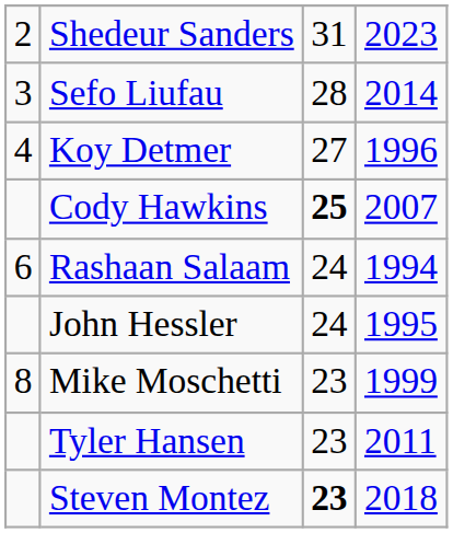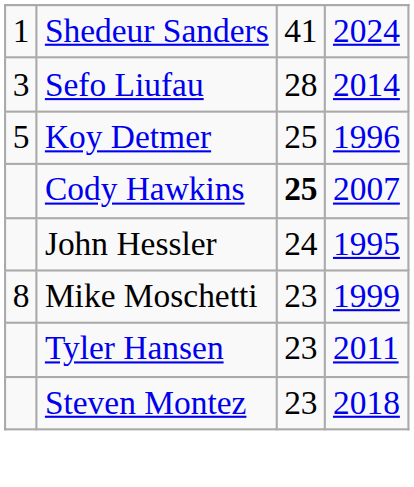 <table class="wikitable">
 <tr>
 </tr>
 <tr>
-<td>2</td>
+<td>1</td>
 <td><a href='#'>Shedeur Sanders</a></td>
-<td><abbr>31</abbr></td>
-<td><a href='#'>2023</a></td>
+<td><abbr>41</abbr></td>
+<td><a href='#'>2024</a></td>
 </tr>
 <tr>
 <td>3</td>
 <td><a href='#'>Sefo Liufau</a></td>
 <td><abbr>28</abbr></td>
 <td><a href='#'>2014</a></td>
 </tr>
 <tr>
-<td>4</td>
+<td>5</td>
 <td><a href='#'>Koy Detmer</a></td>
-<td><abbr>27</abbr></td>
+<td><abbr>25</abbr></td>
 <td><a href='#'>1996</a></td>
 </tr>
 <tr>
 <td></td>
 <td><a href='#'>Cody Hawkins</a></td>
 <td><strong><abbr>25</abbr></strong></td>
 <td><a href='#'>2007</a></td>
-</tr>
-<tr>
-<td>6</td>
-<td><a href='#'>Rashaan Salaam</a></td>
-<td><abbr>24</abbr></td>
-<td><a href='#'>1994</a></td>
 </tr>
 <tr>
 <td></td>
 <td>John Hessler</td>
 <td><abbr>24</abbr></td>
 <td><a href='#'>1995</a></td>
 </tr>
 <tr>
 <td>8</td>
 <td>Mike Moschetti</td>
 <td><abbr>23</abbr></td>
 <td><a href='#'>1999</a></td>
 </tr>
 <tr>
 <td></td>
 <td><a href='#'>Tyler Hansen</a></td>
 <td><abbr>23</abbr></td>
 <td><a href='#'>2011</a></td>
 </tr>
 <tr>
 <td></td>
 <td><a href='#'>Steven Montez</a></td>
-<td><strong><abbr>23</abbr></strong></td>
+<td><abbr>23</abbr></td>
 <td><a href='#'>2018</a></td>
 </tr>
 </table>
